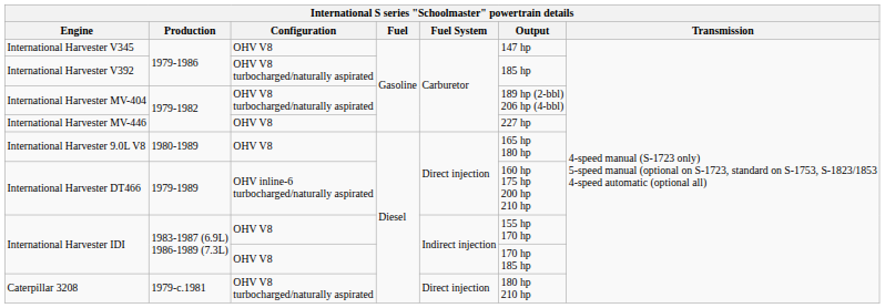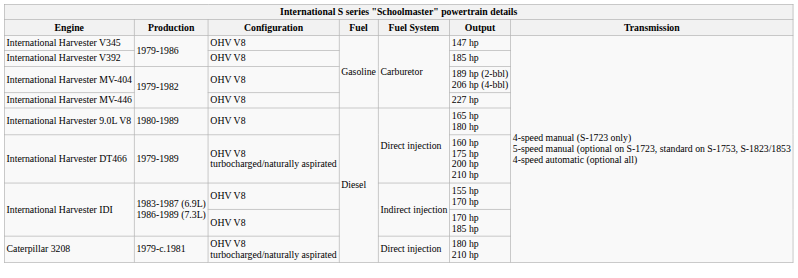 <table class="wikitable">
 <tr>
 <th colspan="7">International S series "Schoolmaster" powertrain details</th>
 </tr>
 <tr>
 <th>Engine</th>
 <th>Production</th>
 <th>Configuration</th>
 <th>Fuel</th>
 <th>Fuel System</th>
 <th>Output</th>
 <th>Transmission</th>
 </tr>
 <tr>
 <td>International Harvester V345</td>
 <td rowspan="2">1979-1986</td>
 <td> OHV V8</td>
 <td rowspan="4">Gasoline</td>
 <td rowspan="4">Carburetor</td>
 <td>147 hp</td>
 <td rowspan="9">4-speed manual (S-1723 only)<br>5-speed manual (optional on S-1723, standard on S-1753, S-1823/1853<br>4-speed automatic (optional all)</td>
 </tr>
 <tr>
 <td>International Harvester V392</td>
-<td> OHV V8<br>turbocharged/naturally aspirated</td>
+<td> OHV V8</td>
 <td>185 hp</td>
 </tr>
 <tr>
 <td>International Harvester MV-404</td>
 <td rowspan="2">1979-1982</td>
-<td> OHV V8<br>turbocharged/naturally aspirated</td>
+<td> OHV V8</td>
 <td>189 hp (2-bbl)<br>206 hp (4-bbl)</td>
 </tr>
 <tr>
 <td>International Harvester MV-446</td>
 <td> OHV V8</td>
 <td>227 hp</td>
 </tr>
 <tr>
 <td>International Harvester 9.0L V8</td>
 <td>1980-1989</td>
 <td> OHV V8</td>
 <td rowspan="5">Diesel</td>
 <td rowspan="2">Direct injection</td>
 <td>165 hp<br>180 hp</td>
 </tr>
 <tr>
 <td>International Harvester DT466</td>
 <td>1979-1989</td>
-<td> OHV inline-6<br>turbocharged/naturally aspirated</td>
+<td> OHV V8<br>turbocharged/naturally aspirated</td>
 <td>160 hp<br>175 hp<br>200 hp<br>210 hp</td>
 </tr>
 <tr>
 <td rowspan="2">International Harvester IDI</td>
 <td rowspan="2">1983-1987 (6.9L)<br>1986-1989 (7.3L)</td>
 <td> OHV V8</td>
 <td rowspan="2">Indirect injection</td>
 <td>155 hp<br>170 hp</td>
 </tr>
 <tr>
 <td> OHV V8</td>
 <td>170 hp<br>185 hp</td>
 </tr>
 <tr>
 <td>Caterpillar 3208</td>
 <td>1979-c.1981</td>
 <td> OHV V8<br>turbocharged/naturally aspirated</td>
 <td>Direct injection</td>
 <td>180 hp<br>210 hp</td>
 </tr>
 </table>
